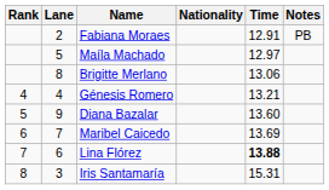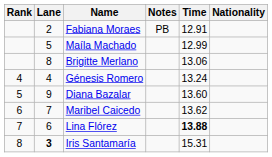 <table class="wikitable sortable" style="text-align:center;font-size:95%">
 <tr>
 <th>Rank</th>
 <th>Lane</th>
 <th>Name</th>
+<th>Notes</th>
+<th>Time</th>
 <th>Nationality</th>
-<th>Time</th>
-<th>Notes</th>
 </tr>
 <tr>
 <td></td>
 <td>2</td>
 <td align=left><a href='#'>Fabiana Moraes</a></td>
+<td>PB</td>
+<td>12.91</td>
 <td align=left></td>
-<td>12.91</td>
-<td>PB</td>
 </tr>
 <tr>
 <td></td>
 <td>5</td>
 <td align=left><a href='#'>Maíla Machado</a></td>
+<td></td>
+<td>12.99</td>
 <td align=left></td>
-<td>12.97</td>
-<td></td>
 </tr>
 <tr>
 <td></td>
 <td>8</td>
 <td align=left><a href='#'>Brigitte Merlano</a></td>
+<td></td>
+<td>13.06</td>
 <td align=left></td>
-<td>13.06</td>
-<td></td>
 </tr>
 <tr>
 <td>4</td>
 <td>4</td>
 <td align=left><a href='#'>Génesis Romero</a></td>
+<td></td>
+<td>13.24</td>
 <td align=left></td>
-<td>13.21</td>
-<td></td>
 </tr>
 <tr>
 <td>5</td>
 <td>9</td>
 <td align=left><a href='#'>Diana Bazalar</a></td>
+<td></td>
+<td>13.60</td>
 <td align=left></td>
-<td>13.60</td>
-<td></td>
 </tr>
 <tr>
 <td>6</td>
 <td>7</td>
 <td align=left><a href='#'>Maribel Caicedo</a></td>
+<td></td>
+<td>13.62</td>
 <td align=left></td>
-<td>13.69</td>
-<td></td>
 </tr>
 <tr>
 <td>7</td>
 <td>6</td>
 <td align=left><a href='#'>Lina Flórez</a></td>
+<td></td>
+<td><strong>13.88</strong></td>
 <td align=left></td>
-<td><strong>13.88</strong></td>
-<td></td>
 </tr>
 <tr>
 <td>8</td>
-<td>3</td>
+<td><strong>3</strong></td>
 <td align=left><a href='#'>Iris Santamaría</a></td>
+<td></td>
+<td>15.31</td>
 <td align=left></td>
-<td>15.31</td>
-<td></td>
 </tr>
 </table>
